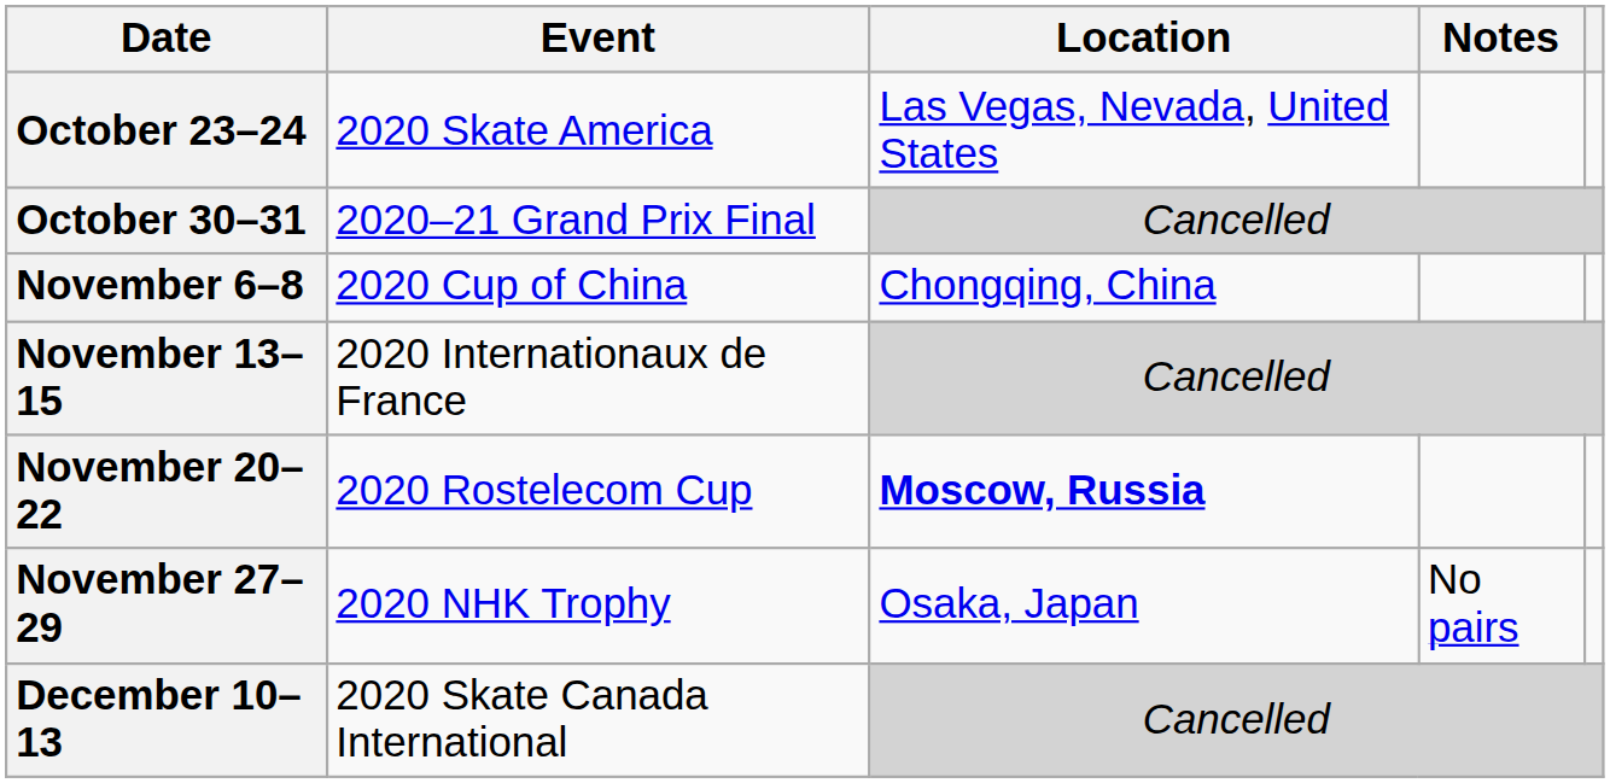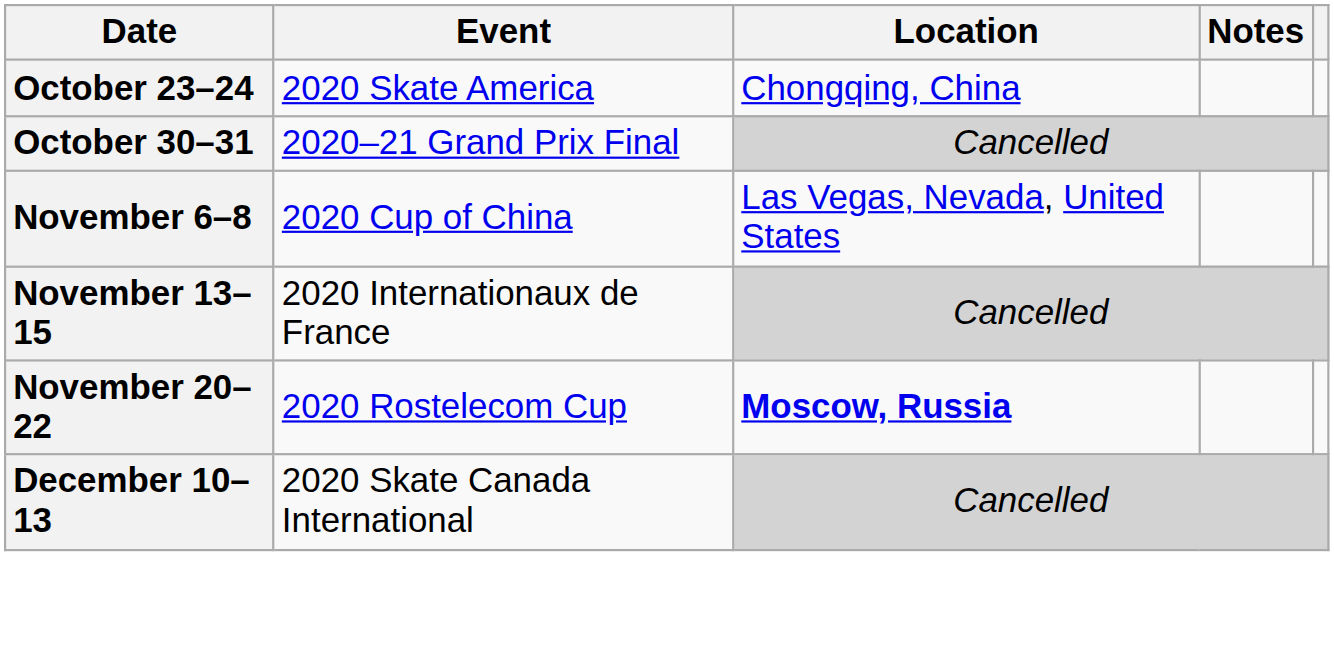 <table class="wikitable unsortable" style="text-align:left">
 <tr>
 <th scope="col">Date</th>
 <th scope="col">Event</th>
 <th scope="col">Location</th>
 <th scope="col">Notes</th>
 <th scope="col"></th>
 </tr>
 <tr>
 <th scope="row" style="text-align:left">October 23–24</th>
 <td> <a href='#'>2020 Skate America</a></td>
-<td><a href='#'>Las Vegas, Nevada</a>, <a href='#'>United States</a></td>
+<td><a href='#'>Chongqing, China</a></td>
 <td></td>
 <td></td>
 </tr>
 <tr>
 <th scope="row" style="text-align:left">October 30–31</th>
 <td> <a href='#'>2020–21 Grand Prix Final</a></td>
 <td colspan="3" align="center" bgcolor="lightgray"><em>Cancelled</em></td>
 </tr>
 <tr>
 <th scope="row" style="text-align:left">November 6–8</th>
 <td> <a href='#'>2020 Cup of China</a></td>
-<td><a href='#'>Chongqing, China</a></td>
+<td><a href='#'>Las Vegas, Nevada</a>, <a href='#'>United States</a></td>
 <td></td>
 <td></td>
 </tr>
 <tr>
 <th scope="row" style="text-align:left">November 13–15</th>
 <td> 2020 Internationaux de France</td>
 <td colspan="3" align="center" bgcolor="lightgray"><em>Cancelled</em></td>
 </tr>
 <tr>
 <th scope="row" style="text-align:left">November 20–22</th>
 <td> <a href='#'>2020 Rostelecom Cup</a></td>
 <td><strong><a href='#'>Moscow, Russia</a></strong></td>
 <td></td>
 <td></td>
 </tr>
 <tr>
-<th scope="row" style="text-align:left">November 27–29</th>
-<td> <a href='#'>2020 NHK Trophy</a></td>
-<td><a href='#'>Osaka, Japan</a></td>
-<td>No <a href='#'>pairs</a></td>
-<td></td>
-</tr>
-<tr>
 <th scope="row" style="text-align:left">December 10–13</th>
 <td> 2020 Skate Canada International</td>
 <td colspan="3" align="center" bgcolor="lightgray"><em>Cancelled</em></td>
 </tr>
 </table>
